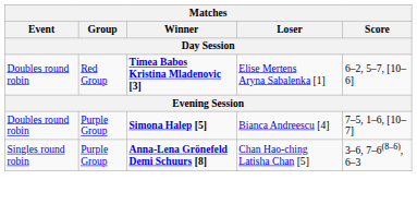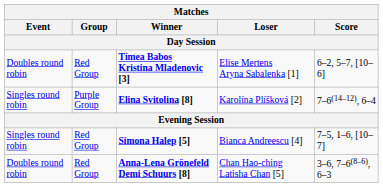 <table class="wikitable collapsible uncollapsed" style="margin:1em auto;">
 <tr>
 <th colspan=5>Matches</th>
 </tr>
 <tr>
 <th style="width:150px;">Event</th>
 <th style="width:85px;">Group</th>
 <th style="width:230px;">Winner</th>
 <th style="width:230px;">Loser</th>
 <th style="width:150px;">Score</th>
 </tr>
 <tr>
 <th colspan=5>Day Session</th>
 </tr>
 <tr align=left>
 <td><a href='#'>Doubles round robin</a></td>
 <td><a href='#'>Red Group</a></td>
 <td><strong> <a href='#'>Tímea Babos</a> <br>  <a href='#'>Kristina Mladenovic</a> [3]</strong></td>
 <td> <a href='#'>Elise Mertens</a> <br>  <a href='#'>Aryna Sabalenka</a> [1]</td>
 <td>6–2, 5–7, [10–6]</td>
 </tr>
+<tr align=left>
+<td><a href='#'>Singles round robin</a></td>
+<td><a href='#'>Purple Group</a></td>
+<td><strong> <a href='#'>Elina Svitolina</a> [8]</strong></td>
+<td> <a href='#'>Karolína Plíšková</a> [2]</td>
+<td>7–6<sup>(14–12)</sup>, 6–4</td>
+</tr>
 <tr>
 <th colspan=5>Evening Session</th>
 </tr>
 <tr align=left>
-<td><a href='#'>Doubles round robin</a></td>
-<td><a href='#'>Purple Group</a></td>
+<td><a href='#'>Singles round robin</a></td>
+<td><a href='#'>Red Group</a></td>
 <td><strong> <a href='#'>Simona Halep</a> [5]</strong></td>
 <td> <a href='#'>Bianca Andreescu</a> [4]</td>
 <td>7–5, 1–6, [10–7]</td>
 </tr>
 <tr align=left>
-<td><a href='#'>Singles round robin</a></td>
-<td><a href='#'>Purple Group</a></td>
+<td><a href='#'>Doubles round robin</a></td>
+<td><a href='#'>Red Group</a></td>
 <td><strong> <a href='#'>Anna-Lena Grönefeld</a> <br>  <a href='#'>Demi Schuurs</a> [8]</strong></td>
 <td> <a href='#'>Chan Hao-ching</a> <br>  <a href='#'>Latisha Chan</a> [5]</td>
 <td>3–6, 7–6<sup>(8–6)</sup>, 6–3</td>
 </tr>
 </table>
